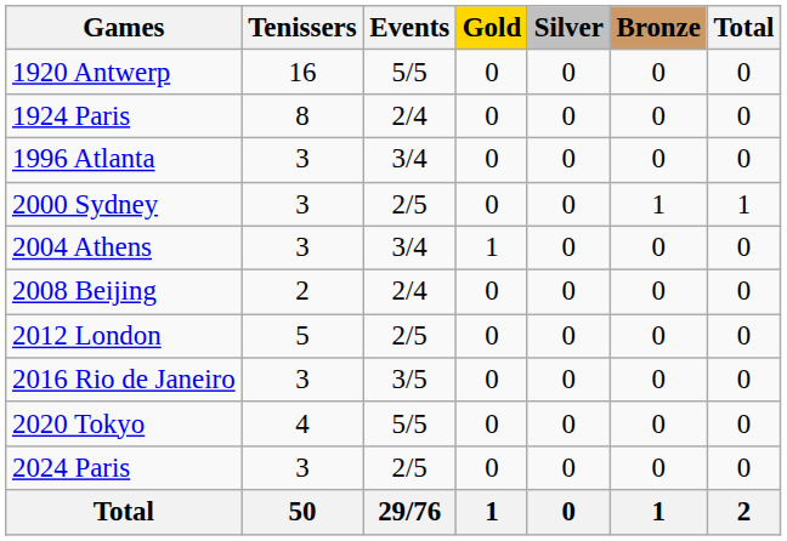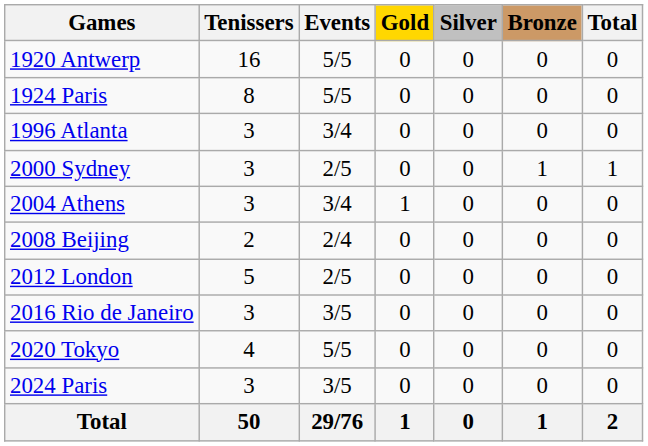 <table class="wikitable sortable" style="text-align:center">
 <tr>
 <th>Games</th>
 <th>Tenissers</th>
 <th>Events</th>
 <th style="background-color:gold;">Gold</th>
 <th style="background-color:silver;">Silver</th>
 <th style="background-color:#c96;">Bronze</th>
 <th>Total</th>
 </tr>
 <tr>
 <td align=left><a href='#'>1920 Antwerp</a></td>
 <td>16</td>
 <td>5/5</td>
 <td>0</td>
 <td>0</td>
 <td>0</td>
 <td>0</td>
 </tr>
 <tr>
 <td align=left><a href='#'>1924 Paris</a></td>
 <td>8</td>
-<td>2/4</td>
+<td>5/5</td>
 <td>0</td>
 <td>0</td>
 <td>0</td>
 <td>0</td>
 </tr>
 <tr>
 <td align=left><a href='#'>1996 Atlanta</a></td>
 <td>3</td>
 <td>3/4</td>
 <td>0</td>
 <td>0</td>
 <td>0</td>
 <td>0</td>
 </tr>
 <tr>
 <td align=left><a href='#'>2000 Sydney</a></td>
 <td>3</td>
 <td>2/5</td>
 <td>0</td>
 <td>0</td>
 <td>1</td>
 <td>1</td>
 </tr>
 <tr>
 <td align=left><a href='#'>2004 Athens</a></td>
 <td>3</td>
 <td>3/4</td>
 <td>1</td>
 <td>0</td>
 <td>0</td>
 <td>0</td>
 </tr>
 <tr>
 <td align=left><a href='#'>2008 Beijing</a></td>
 <td>2</td>
 <td>2/4</td>
 <td>0</td>
 <td>0</td>
 <td>0</td>
 <td>0</td>
 </tr>
 <tr>
 <td align=left><a href='#'>2012 London</a></td>
 <td>5</td>
 <td>2/5</td>
 <td>0</td>
 <td>0</td>
 <td>0</td>
 <td>0</td>
 </tr>
 <tr>
 <td align=left><a href='#'>2016 Rio de Janeiro</a></td>
 <td>3</td>
 <td>3/5</td>
 <td>0</td>
 <td>0</td>
 <td>0</td>
 <td>0</td>
 </tr>
 <tr>
 <td align=left><a href='#'>2020 Tokyo</a></td>
 <td>4</td>
 <td>5/5</td>
 <td>0</td>
 <td>0</td>
 <td>0</td>
 <td>0</td>
 </tr>
 <tr>
 <td align=left><a href='#'>2024 Paris</a></td>
 <td>3</td>
-<td>2/5</td>
+<td>3/5</td>
 <td>0</td>
 <td>0</td>
 <td>0</td>
 <td>0</td>
 </tr>
 <tr>
 <th>Total</th>
 <th>50</th>
 <th>29/76</th>
 <th>1</th>
 <th>0</th>
 <th>1</th>
 <th>2</th>
 </tr>
 </table>
